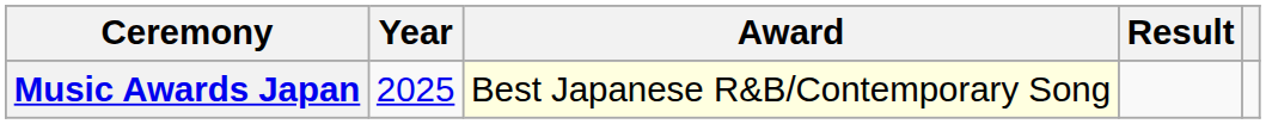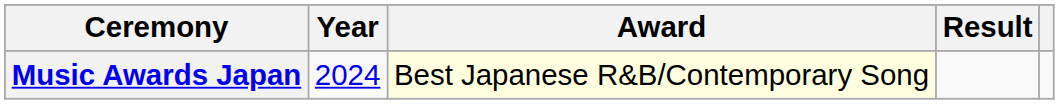 <table class="wikitable plainrowheaders">
 <tr>
 <th scope="col">Ceremony</th>
 <th scope="col">Year</th>
 <th scope="col">Award</th>
 <th scope="col">Result</th>
 <th scope="col" class="unsortable"></th>
 </tr>
 <tr>
 <th scope="row"><a href='#'>Music Awards Japan</a></th>
-<td style="text-align:center"><a href='#'>2025</a></td>
+<td style="text-align:center"><a href='#'>2024</a></td>
 <td style="background: lightyellow;">Best Japanese R&B/Contemporary Song</td>
 <td></td>
 <td style="text-align:center"></td>
 </tr>
 </table>
